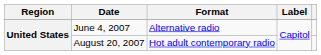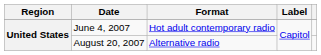 <table class="wikitable plainrowheaders">
 <tr>
 <th scope="col">Region</th>
 <th scope="col">Date</th>
 <th scope="col">Format</th>
 <th scope="col">Label</th>
 <th scope="col"></th>
 </tr>
 <tr>
 </tr>
 <tr>
 <th scope="row" rowspan="2">United States</th>
 <td>June 4, 2007</td>
-<td><a href='#'>Alternative radio</a></td>
+<td rowspan="1"><a href='#'>Hot adult contemporary radio</a></td>
 <td rowspan="2"><a href='#'>Capitol</a></td>
 <td></td>
 </tr>
 <tr>
 <td>August 20, 2007</td>
-<td rowspan="1"><a href='#'>Hot adult contemporary radio</a></td>
+<td><a href='#'>Alternative radio</a></td>
 <td></td>
 </tr>
 </table>
